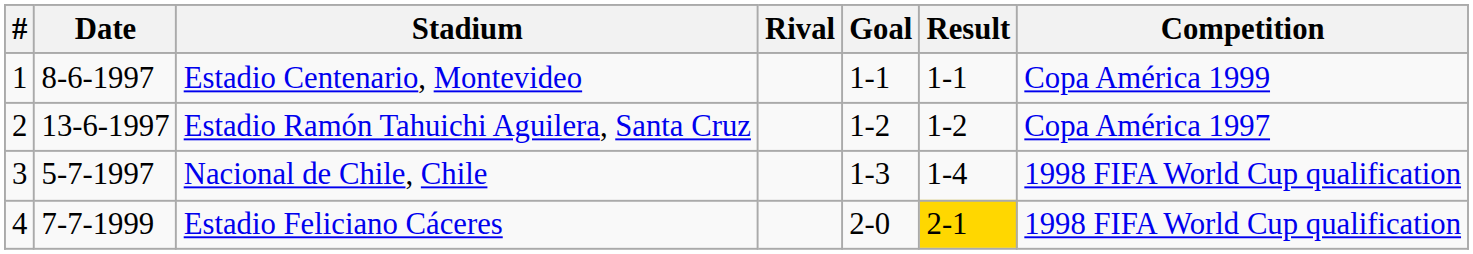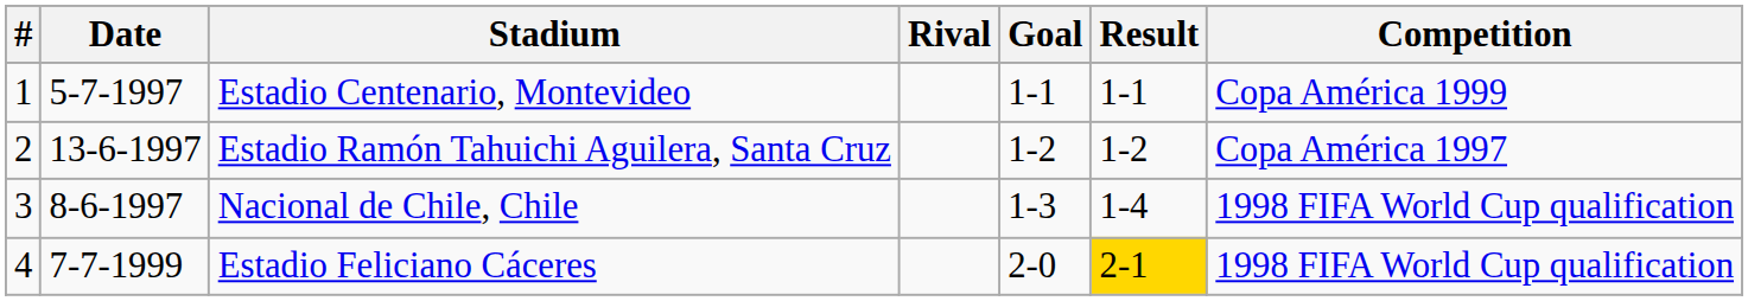 <table class="wikitable">
 <tr>
 <th>#</th>
 <th>Date</th>
 <th>Stadium</th>
 <th>Rival</th>
 <th>Goal</th>
 <th>Result</th>
 <th>Competition</th>
 </tr>
 <tr>
 <td>1</td>
-<td>8-6-1997</td>
+<td>5-7-1997</td>
 <td><a href='#'>Estadio Centenario</a>, <a href='#'>Montevideo</a></td>
 <td></td>
 <td>1-1</td>
 <td>1-1</td>
 <td><a href='#'>Copa América 1999</a></td>
 </tr>
 <tr>
 <td>2</td>
 <td>13-6-1997</td>
 <td><a href='#'>Estadio Ramón Tahuichi Aguilera</a>, <a href='#'>Santa Cruz</a></td>
 <td></td>
 <td>1-2</td>
 <td>1-2</td>
 <td><a href='#'>Copa América 1997</a></td>
 </tr>
 <tr>
 <td>3</td>
-<td>5-7-1997</td>
+<td>8-6-1997</td>
 <td><a href='#'>Nacional de Chile</a>, <a href='#'>Chile</a></td>
 <td></td>
 <td>1-3</td>
 <td>1-4</td>
 <td><a href='#'>1998 FIFA World Cup qualification</a></td>
 </tr>
 <tr>
 <td>4</td>
 <td>7-7-1999</td>
 <td><a href='#'>Estadio Feliciano Cáceres</a></td>
 <td></td>
 <td>2-0</td>
 <td style="background: gold;">2-1</td>
 <td><a href='#'>1998 FIFA World Cup qualification</a></td>
 </tr>
 </table>
